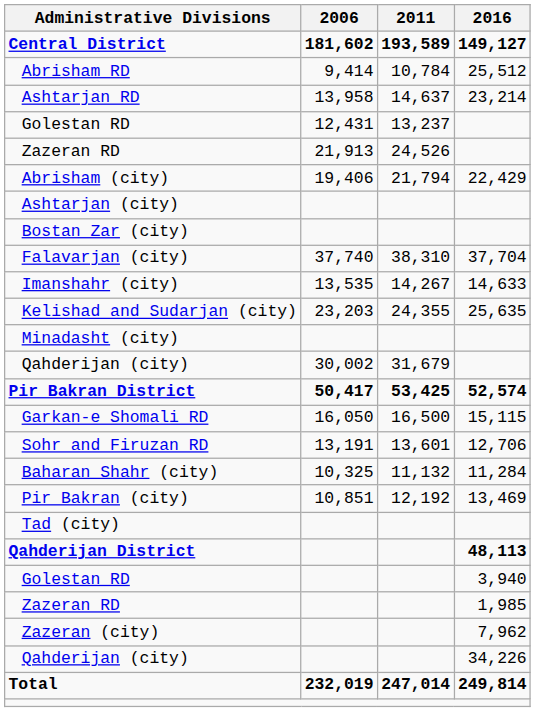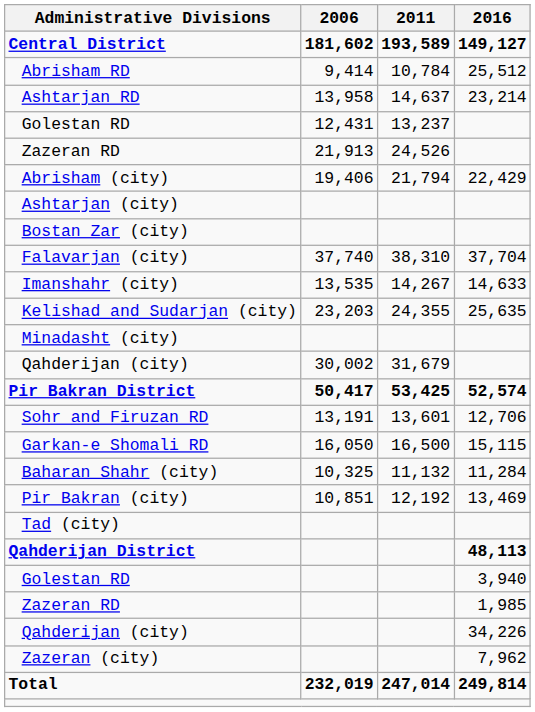 <table class="wikitable">
 <tr>
 <th>Administrative Divisions</th>
 <th>2006</th>
 <th>2011</th>
 <th>2016</th>
 </tr>
 <tr>
 <td><strong><a href='#'>Central District</a></strong></td>
 <td style="text-align: right;"><strong>181,602</strong></td>
 <td style="text-align: right;"><strong>193,589</strong></td>
 <td style="text-align: right;"><strong>149,127</strong></td>
 </tr>
 <tr>
 <td style="padding-left: 1em;"><a href='#'>Abrisham RD</a></td>
 <td style="text-align: right;">9,414</td>
 <td style="text-align: right;">10,784</td>
 <td style="text-align: right;">25,512</td>
 </tr>
 <tr>
 <td style="padding-left: 1em;"><a href='#'>Ashtarjan RD</a></td>
 <td style="text-align: right;">13,958</td>
 <td style="text-align: right;">14,637</td>
 <td style="text-align: right;">23,214</td>
 </tr>
 <tr>
 <td style="padding-left: 1em;">Golestan RD</td>
 <td style="text-align: right;">12,431</td>
 <td style="text-align: right;">13,237</td>
 <td style="text-align: right;"></td>
 </tr>
 <tr>
 <td style="padding-left: 1em;">Zazeran RD</td>
 <td style="text-align: right;">21,913</td>
 <td style="text-align: right;">24,526</td>
 <td style="text-align: right;"></td>
 </tr>
 <tr>
 <td style="padding-left: 1em;"><a href='#'>Abrisham</a> (city)</td>
 <td style="text-align: right;">19,406</td>
 <td style="text-align: right;">21,794</td>
 <td style="text-align: right;">22,429</td>
 </tr>
 <tr>
 <td style="padding-left: 1em;"><a href='#'>Ashtarjan</a> (city)</td>
 <td style="text-align: right;"></td>
 <td style="text-align: right;"></td>
 <td style="text-align: right;"></td>
 </tr>
 <tr>
 <td style="padding-left: 1em;"><a href='#'>Bostan Zar</a> (city)</td>
 <td style="text-align: right;"></td>
 <td style="text-align: right;"></td>
 <td style="text-align: right;"></td>
 </tr>
 <tr>
 <td style="padding-left: 1em;"><a href='#'>Falavarjan</a> (city)</td>
 <td style="text-align: right;">37,740</td>
 <td style="text-align: right;">38,310</td>
 <td style="text-align: right;">37,704</td>
 </tr>
 <tr>
 <td style="padding-left: 1em;"><a href='#'>Imanshahr</a> (city)</td>
 <td style="text-align: right;">13,535</td>
 <td style="text-align: right;">14,267</td>
 <td style="text-align: right;">14,633</td>
 </tr>
 <tr>
 <td style="padding-left: 1em;"><a href='#'>Kelishad and Sudarjan</a> (city)</td>
 <td style="text-align: right;">23,203</td>
 <td style="text-align: right;">24,355</td>
 <td style="text-align: right;">25,635</td>
 </tr>
 <tr>
 <td style="padding-left: 1em;"><a href='#'>Minadasht</a> (city)</td>
 <td style="text-align: right;"></td>
 <td style="text-align: right;"></td>
 <td style="text-align: right;"></td>
 </tr>
 <tr>
 <td style="padding-left: 1em;">Qahderijan (city)</td>
 <td style="text-align: right;">30,002</td>
 <td style="text-align: right;">31,679</td>
 <td style="text-align: right;"></td>
 </tr>
 <tr>
 <td><strong><a href='#'>Pir Bakran District</a></strong></td>
 <td style="text-align: right;"><strong>50,417</strong></td>
 <td style="text-align: right;"><strong>53,425</strong></td>
 <td style="text-align: right;"><strong>52,574</strong></td>
 </tr>
 <tr>
+<td style="padding-left: 1em;"><a href='#'>Sohr and Firuzan RD</a></td>
+<td style="text-align: right;">13,191</td>
+<td style="text-align: right;">13,601</td>
+<td style="text-align: right;">12,706</td>
+</tr>
+<tr>
 <td style="padding-left: 1em;"><a href='#'>Garkan-e Shomali RD</a></td>
 <td style="text-align: right;">16,050</td>
 <td style="text-align: right;">16,500</td>
 <td style="text-align: right;">15,115</td>
-</tr>
-<tr>
-<td style="padding-left: 1em;"><a href='#'>Sohr and Firuzan RD</a></td>
-<td style="text-align: right;">13,191</td>
-<td style="text-align: right;">13,601</td>
-<td style="text-align: right;">12,706</td>
 </tr>
 <tr>
 <td style="padding-left: 1em;"><a href='#'>Baharan Shahr</a> (city)</td>
 <td style="text-align: right;">10,325</td>
 <td style="text-align: right;">11,132</td>
 <td style="text-align: right;">11,284</td>
 </tr>
 <tr>
 <td style="padding-left: 1em;"><a href='#'>Pir Bakran</a> (city)</td>
 <td style="text-align: right;">10,851</td>
 <td style="text-align: right;">12,192</td>
 <td style="text-align: right;">13,469</td>
 </tr>
 <tr>
 <td style="padding-left: 1em;"><a href='#'>Tad</a> (city)</td>
 <td style="text-align: right;"></td>
 <td style="text-align: right;"></td>
 <td style="text-align: right;"></td>
 </tr>
 <tr>
 <td><strong><a href='#'>Qahderijan District</a></strong></td>
 <td style="text-align: right;"></td>
 <td style="text-align: right;"></td>
 <td style="text-align: right;"><strong>48,113</strong></td>
 </tr>
 <tr>
 <td style="padding-left: 1em;"><a href='#'>Golestan RD</a></td>
 <td style="text-align: right;"></td>
 <td style="text-align: right;"></td>
 <td style="text-align: right;">3,940</td>
 </tr>
 <tr>
 <td style="padding-left: 1em;"><a href='#'>Zazeran RD</a></td>
 <td style="text-align: right;"></td>
 <td style="text-align: right;"></td>
 <td style="text-align: right;">1,985</td>
 </tr>
 <tr>
+<td style="padding-left: 1em;"><a href='#'>Qahderijan</a> (city)</td>
+<td style="text-align: right;"></td>
+<td style="text-align: right;"></td>
+<td style="text-align: right;">34,226</td>
+</tr>
+<tr>
 <td style="padding-left: 1em;"><a href='#'>Zazeran</a> (city)</td>
 <td style="text-align: right;"></td>
 <td style="text-align: right;"></td>
 <td style="text-align: right;">7,962</td>
-</tr>
-<tr>
-<td style="padding-left: 1em;"><a href='#'>Qahderijan</a> (city)</td>
-<td style="text-align: right;"></td>
-<td style="text-align: right;"></td>
-<td style="text-align: right;">34,226</td>
 </tr>
 <tr>
 <td><strong>Total</strong></td>
 <td style="text-align: right;"><strong>232,019</strong></td>
 <td style="text-align: right;"><strong>247,014</strong></td>
 <td style="text-align: right;"><strong>249,814</strong></td>
 </tr>
 <tr>
 <td colspan=4></td>
 </tr>
 </table>
